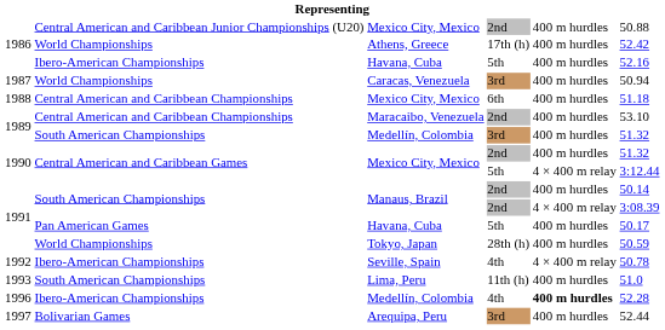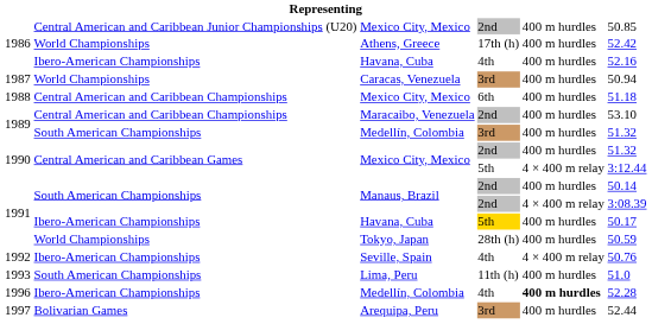 <table>
 <tr>
 <th colspan=6>Representing </th>
 </tr>
 <tr>
 <td rowspan=3>1986</td>
 <td><a href='#'>Central American and Caribbean Junior Championships</a> (U20)</td>
 <td><a href='#'>Mexico City, Mexico</a></td>
 <td bgcolor=silver>2nd</td>
 <td>400 m hurdles</td>
-<td>50.88</td>
+<td>50.85</td>
 </tr>
 <tr>
 <td><a href='#'>World Championships</a></td>
 <td><a href='#'>Athens, Greece</a></td>
 <td>17th (h)</td>
 <td>400 m hurdles</td>
 <td><a href='#'>52.42</a></td>
 </tr>
 <tr>
 <td><a href='#'>Ibero-American Championships</a></td>
 <td><a href='#'>Havana, Cuba</a></td>
-<td>5th</td>
+<td>4th</td>
 <td>400 m hurdles</td>
 <td><a href='#'>52.16</a></td>
 </tr>
 <tr>
 <td>1987</td>
 <td><a href='#'>World Championships</a></td>
 <td><a href='#'>Caracas, Venezuela</a></td>
 <td bgcolor=cc9966>3rd</td>
 <td>400 m hurdles</td>
 <td>50.94</td>
 </tr>
 <tr>
 <td>1988</td>
 <td><a href='#'>Central American and Caribbean Championships</a></td>
 <td><a href='#'>Mexico City, Mexico</a></td>
 <td>6th</td>
 <td>400 m hurdles</td>
 <td><a href='#'>51.18</a></td>
 </tr>
 <tr>
 <td rowspan=2>1989</td>
 <td><a href='#'>Central American and Caribbean Championships</a></td>
 <td><a href='#'>Maracaibo, Venezuela</a></td>
 <td bgcolor=silver>2nd</td>
 <td>400 m hurdles</td>
 <td>53.10</td>
 </tr>
 <tr>
 <td><a href='#'>South American Championships</a></td>
 <td><a href='#'>Medellín, Colombia</a></td>
 <td bgcolor=cc9966>3rd</td>
 <td>400 m hurdles</td>
 <td><a href='#'>51.32</a></td>
 </tr>
 <tr>
 <td rowspan=2>1990</td>
 <td rowspan=2><a href='#'>Central American and Caribbean Games</a></td>
 <td rowspan=2><a href='#'>Mexico City, Mexico</a></td>
 <td bgcolor=silver>2nd</td>
 <td>400 m hurdles</td>
 <td><a href='#'>51.32</a></td>
 </tr>
 <tr>
 <td>5th</td>
 <td>4 × 400 m relay</td>
 <td><a href='#'>3:12.44</a></td>
 </tr>
 <tr>
 <td rowspan=4>1991</td>
 <td rowspan=2><a href='#'>South American Championships</a></td>
 <td rowspan=2><a href='#'>Manaus, Brazil</a></td>
 <td bgcolor=silver>2nd</td>
 <td>400 m hurdles</td>
 <td><a href='#'>50.14</a></td>
 </tr>
 <tr>
 <td bgcolor=silver>2nd</td>
 <td>4 × 400 m relay</td>
 <td><a href='#'>3:08.39</a></td>
 </tr>
 <tr>
-<td><a href='#'>Pan American Games</a></td>
+<td><a href='#'>Ibero-American Championships</a></td>
 <td><a href='#'>Havana, Cuba</a></td>
-<td>5th</td>
+<td style="background: gold;">5th</td>
 <td>400 m hurdles</td>
 <td><a href='#'>50.17</a></td>
 </tr>
 <tr>
 <td><a href='#'>World Championships</a></td>
 <td><a href='#'>Tokyo, Japan</a></td>
 <td>28th (h)</td>
 <td>400 m hurdles</td>
 <td><a href='#'>50.59</a></td>
 </tr>
 <tr>
 <td>1992</td>
 <td><a href='#'>Ibero-American Championships</a></td>
 <td><a href='#'>Seville, Spain</a></td>
 <td>4th</td>
 <td>4 × 400 m relay</td>
-<td><a href='#'>50.78</a></td>
+<td><a href='#'>50.76</a></td>
 </tr>
 <tr>
 <td>1993</td>
 <td><a href='#'>South American Championships</a></td>
 <td><a href='#'>Lima, Peru</a></td>
 <td>11th (h)</td>
 <td>400 m hurdles</td>
 <td><a href='#'>51.0</a></td>
 </tr>
 <tr>
 <td>1996</td>
 <td><a href='#'>Ibero-American Championships</a></td>
 <td><a href='#'>Medellín, Colombia</a></td>
 <td>4th</td>
 <td><strong>400 m hurdles</strong></td>
 <td><a href='#'>52.28</a></td>
 </tr>
 <tr>
 <td>1997</td>
 <td><a href='#'>Bolivarian Games</a></td>
 <td><a href='#'>Arequipa, Peru</a></td>
 <td bgcolor=cc9966>3rd</td>
 <td>400 m hurdles</td>
 <td>52.44</td>
 </tr>
 </table>
